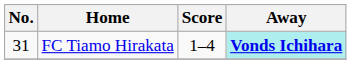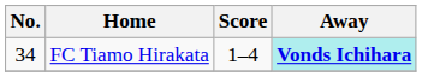 <table class="wikitable" style="text-align: center">
 <tr>
 <th>No.</th>
 <th>Home</th>
 <th>Score</th>
 <th>Away</th>
 </tr>
 <tr>
-<td>31</td>
+<td>34</td>
 <td><a href='#'>FC Tiamo Hirakata</a></td>
 <td>1–4</td>
 <td style="background: paleturquoise;"><strong><a href='#'>Vonds Ichihara</a></strong></td>
 </tr>
 <tr>
 </tr>
 </table>
